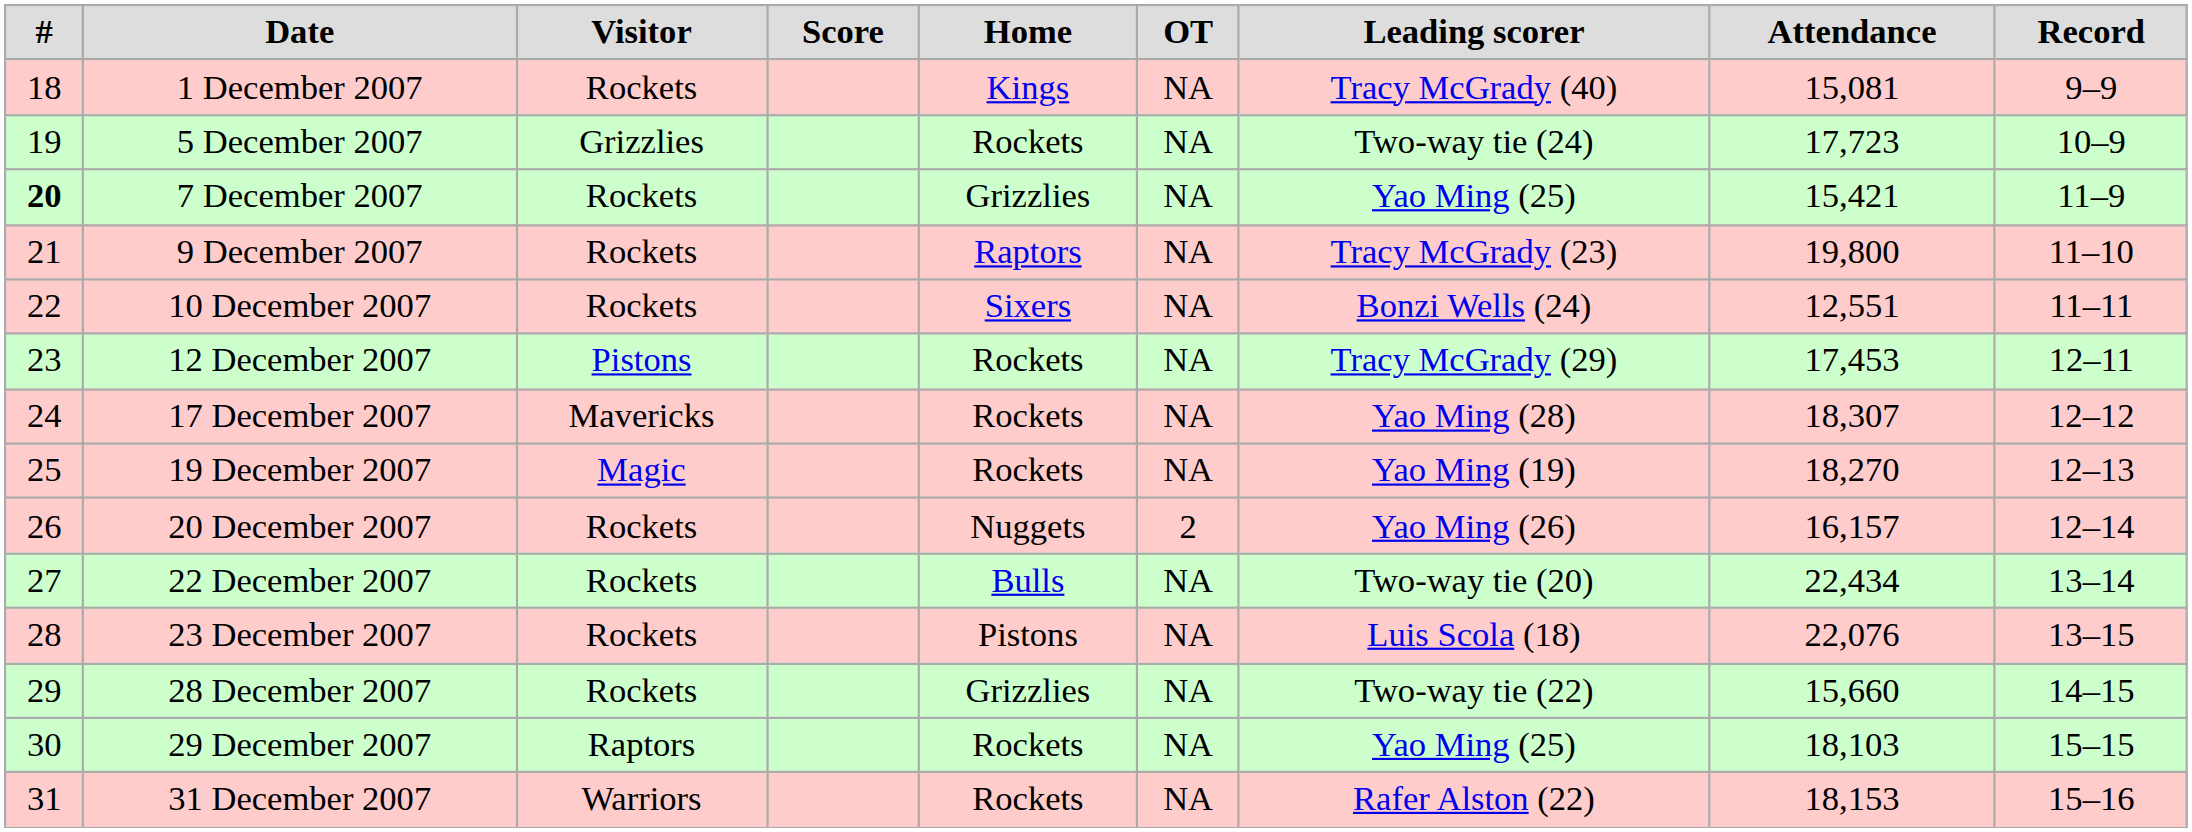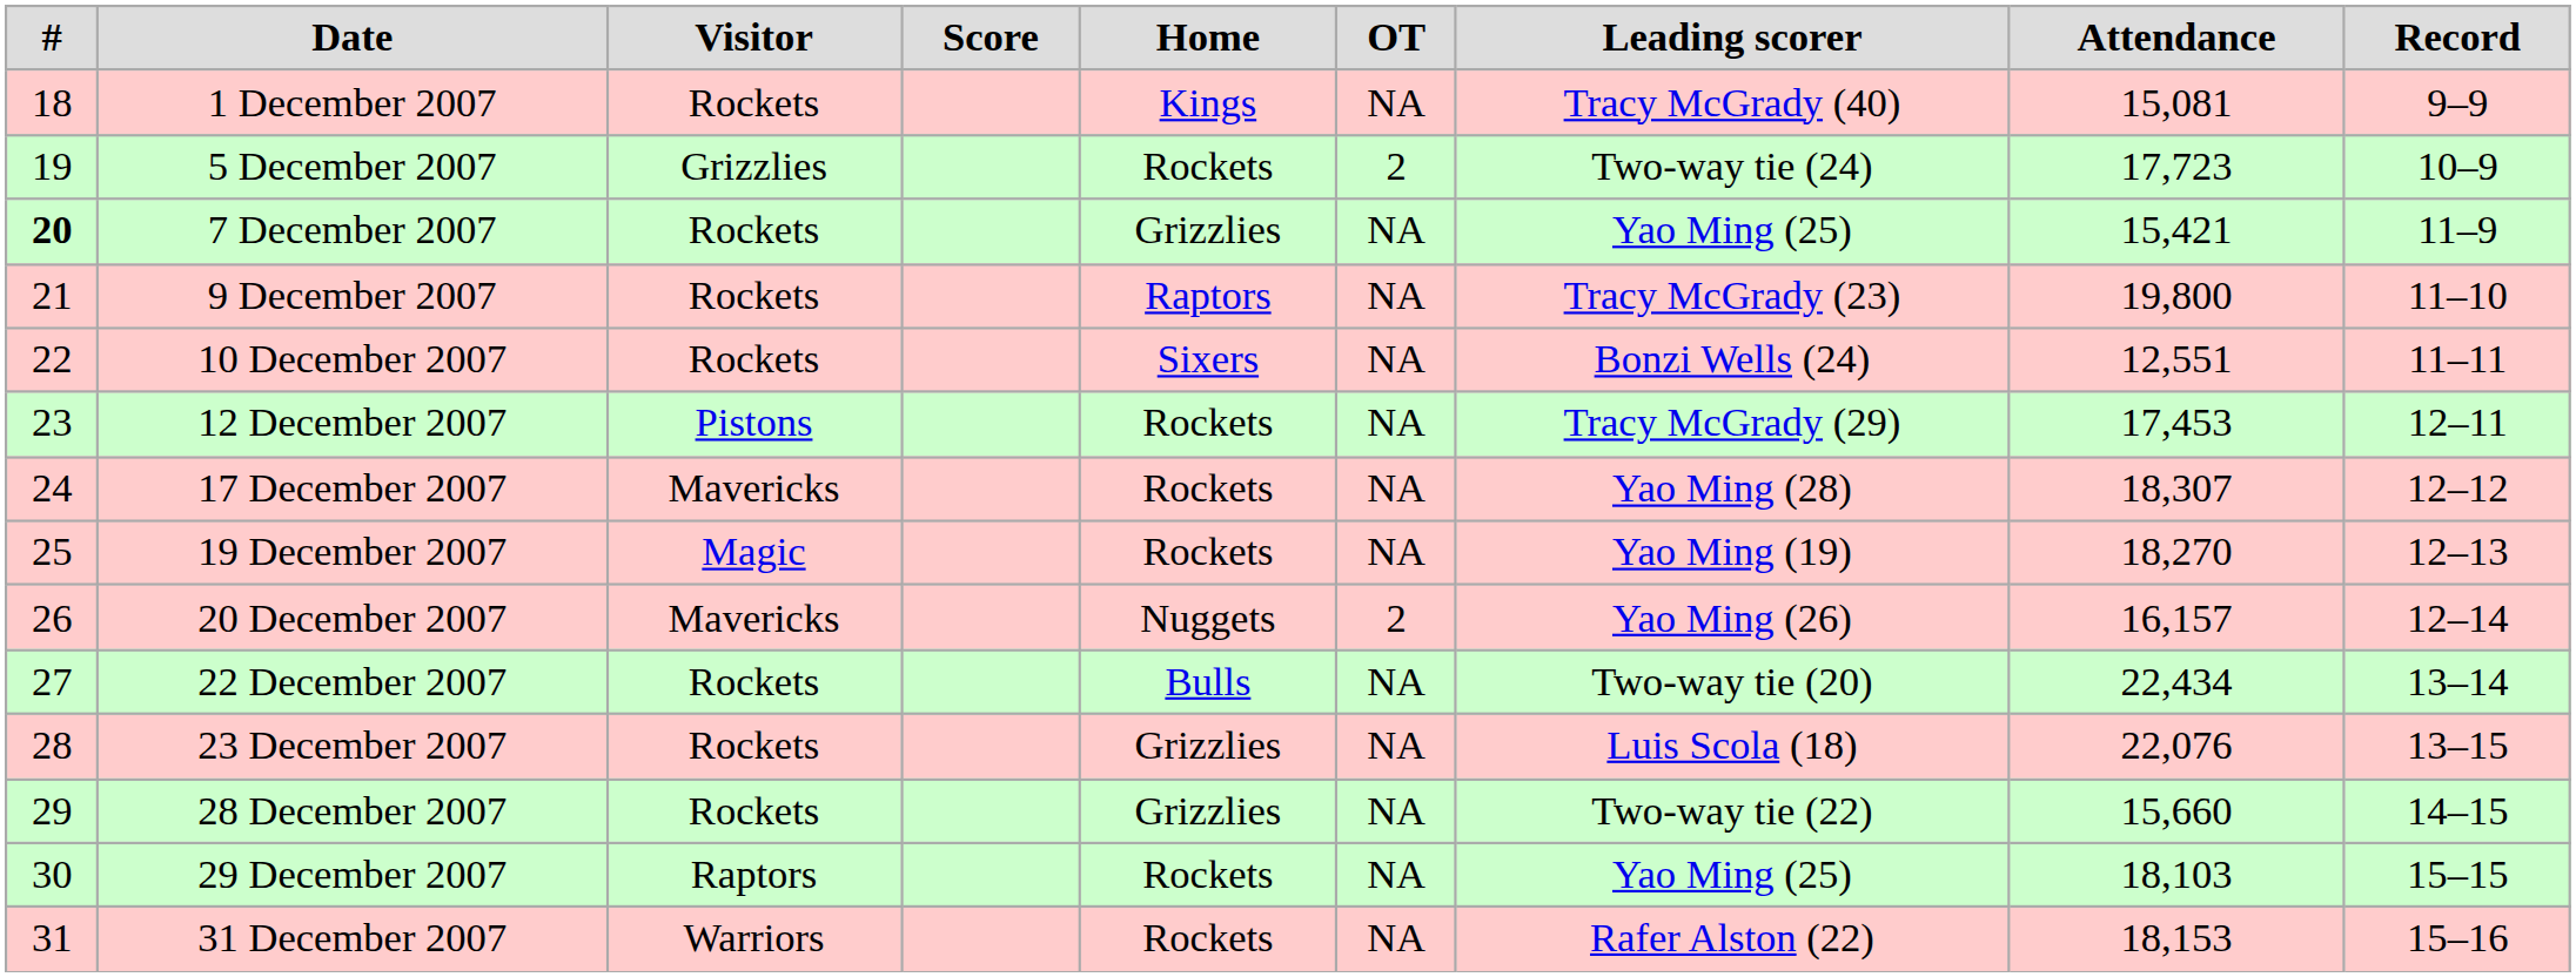 <table class="wikitable" width="80%">
 <tr align="center"  bgcolor="#dddddd">
 <td><strong>#</strong></td>
 <td><strong>Date</strong></td>
 <td><strong>Visitor</strong></td>
 <td><strong>Score</strong></td>
 <td><strong>Home</strong></td>
 <td><strong>OT</strong></td>
 <td><strong>Leading scorer</strong></td>
 <td><strong>Attendance</strong></td>
 <td><strong>Record</strong></td>
 </tr>
 <tr align="center"  bgcolor="#ffcccc">
 <td>18</td>
 <td>1 December 2007</td>
 <td>Rockets</td>
 <td></td>
 <td><a href='#'>Kings</a></td>
 <td>NA</td>
 <td><a href='#'>Tracy McGrady</a> (40)</td>
 <td>15,081</td>
 <td>9–9</td>
 </tr>
 <tr align="center" bgcolor="#ccffcc">
 <td>19</td>
 <td>5 December 2007</td>
 <td>Grizzlies</td>
 <td></td>
 <td>Rockets</td>
-<td>NA</td>
+<td>2</td>
 <td>Two-way tie (24)</td>
 <td>17,723</td>
 <td>10–9</td>
 </tr>
 <tr align="center" bgcolor="#ccffcc">
 <td><strong>20</strong></td>
 <td>7 December 2007</td>
 <td>Rockets</td>
 <td></td>
 <td>Grizzlies</td>
 <td>NA</td>
 <td><a href='#'>Yao Ming</a> (25)</td>
 <td>15,421</td>
 <td>11–9</td>
 </tr>
 <tr align="center"  bgcolor="#ffcccc">
 <td>21</td>
 <td>9 December 2007</td>
 <td>Rockets</td>
 <td></td>
 <td><a href='#'>Raptors</a></td>
 <td>NA</td>
 <td><a href='#'>Tracy McGrady</a> (23)</td>
 <td>19,800</td>
 <td>11–10</td>
 </tr>
 <tr align="center"  bgcolor="#ffcccc">
 <td>22</td>
 <td>10 December 2007</td>
 <td>Rockets</td>
 <td></td>
 <td><a href='#'>Sixers</a></td>
 <td>NA</td>
 <td><a href='#'>Bonzi Wells</a> (24)</td>
 <td>12,551</td>
 <td>11–11</td>
 </tr>
 <tr align="center" bgcolor="#ccffcc">
 <td>23</td>
 <td>12 December 2007</td>
 <td><a href='#'>Pistons</a></td>
 <td></td>
 <td>Rockets</td>
 <td>NA</td>
 <td><a href='#'>Tracy McGrady</a> (29)</td>
 <td>17,453</td>
 <td>12–11</td>
 </tr>
 <tr align="center" bgcolor="#ffcccc">
 <td>24</td>
 <td>17 December 2007</td>
 <td>Mavericks</td>
 <td></td>
 <td>Rockets</td>
 <td>NA</td>
 <td><a href='#'>Yao Ming</a> (28)</td>
 <td>18,307</td>
 <td>12–12</td>
 </tr>
 <tr align="center" bgcolor="#ffcccc">
 <td>25</td>
 <td>19 December 2007</td>
 <td><a href='#'>Magic</a></td>
 <td></td>
 <td>Rockets</td>
 <td>NA</td>
 <td><a href='#'>Yao Ming</a> (19)</td>
 <td>18,270</td>
 <td>12–13</td>
 </tr>
 <tr align="center" bgcolor="#ffcccc">
 <td>26</td>
 <td>20 December 2007</td>
-<td>Rockets</td>
+<td>Mavericks</td>
 <td></td>
 <td>Nuggets</td>
 <td>2</td>
 <td><a href='#'>Yao Ming</a> (26)</td>
 <td>16,157</td>
 <td>12–14</td>
 </tr>
 <tr align="center" bgcolor="#ccffcc">
 <td>27</td>
 <td>22 December 2007</td>
 <td>Rockets</td>
 <td></td>
 <td><a href='#'>Bulls</a></td>
 <td>NA</td>
 <td>Two-way tie (20)</td>
 <td>22,434</td>
 <td>13–14</td>
 </tr>
 <tr align="center" bgcolor="#ffcccc">
 <td>28</td>
 <td>23 December 2007</td>
 <td>Rockets</td>
 <td></td>
-<td>Pistons</td>
+<td>Grizzlies</td>
 <td>NA</td>
 <td><a href='#'>Luis Scola</a> (18)</td>
 <td>22,076</td>
 <td>13–15</td>
 </tr>
 <tr align="center" bgcolor="#ccffcc">
 <td>29</td>
 <td>28 December 2007</td>
 <td>Rockets</td>
 <td></td>
 <td>Grizzlies</td>
 <td>NA</td>
 <td>Two-way tie (22)</td>
 <td>15,660</td>
 <td>14–15</td>
 </tr>
 <tr align="center" bgcolor="#ccffcc">
 <td>30</td>
 <td>29 December 2007</td>
 <td>Raptors</td>
 <td></td>
 <td>Rockets</td>
 <td>NA</td>
 <td><a href='#'>Yao Ming</a> (25)</td>
 <td>18,103</td>
 <td>15–15</td>
 </tr>
 <tr align="center" bgcolor="#ffcccc">
 <td>31</td>
 <td>31 December 2007</td>
 <td>Warriors</td>
 <td></td>
 <td>Rockets</td>
 <td>NA</td>
 <td><a href='#'>Rafer Alston</a> (22)</td>
 <td>18,153</td>
 <td>15–16</td>
 </tr>
 </table>
